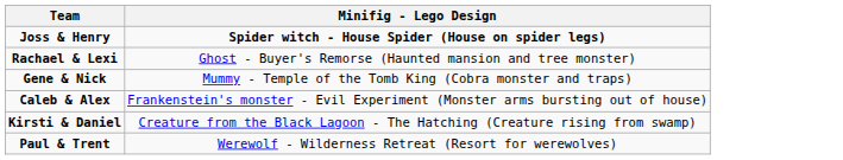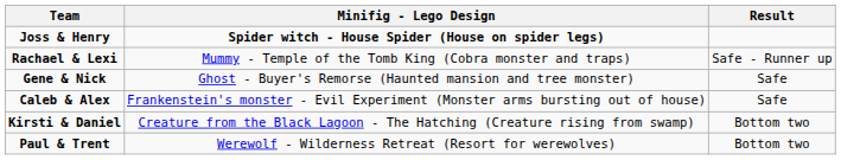 <table class="wikitable plainrowheaders" style="text-align: center; line-height:16px;">
 <tr>
 <th scope="col">Team</th>
 <th scope="col">Minifig - Lego Design</th>
+<th scope="col">Result</th>
 </tr>
 <tr>
 <td><strong>Joss & Henry</strong></td>
 <td><strong>Spider witch - House Spider (House on spider legs)</strong></td>
+<td></td>
 </tr>
 <tr>
 <td><strong>Rachael & Lexi</strong></td>
-<td><a href='#'>Ghost</a> - Buyer's Remorse (Haunted mansion and tree monster)</td>
+<td><a href='#'>Mummy</a> - Temple of the Tomb King (Cobra monster and traps)</td>
+<td>Safe - Runner up</td>
 </tr>
 <tr>
 <td><strong>Gene & Nick</strong></td>
-<td><a href='#'>Mummy</a> - Temple of the Tomb King (Cobra monster and traps)</td>
+<td><a href='#'>Ghost</a> - Buyer's Remorse (Haunted mansion and tree monster)</td>
+<td>Safe</td>
 </tr>
 <tr>
 <td><strong>Caleb & Alex</strong></td>
 <td><a href='#'>Frankenstein's monster</a> - Evil Experiment (Monster arms bursting out of house)</td>
+<td>Safe</td>
 </tr>
 <tr>
 <td><strong>Kirsti & Daniel</strong></td>
 <td><a href='#'>Creature from the Black Lagoon</a> - The Hatching (Creature rising from swamp)</td>
+<td>Bottom two</td>
 </tr>
 <tr>
 <td><strong>Paul & Trent</strong></td>
 <td><a href='#'>Werewolf</a> - Wilderness Retreat (Resort for werewolves)</td>
+<td>Bottom two</td>
 </tr>
 </table>
